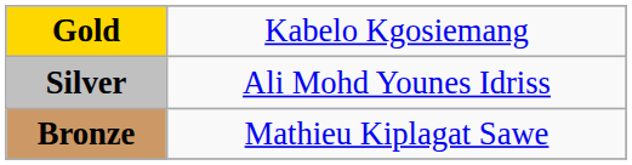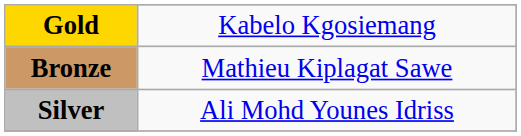 <table class="wikitable" style=" text-align:center; " width="35%">
 <tr>
 <td bgcolor="gold"><strong>Gold</strong></td>
 <td><a href='#'>Kabelo Kgosiemang</a><br>  <small><em></em></small></td>
 </tr>
 <tr>
+<td bgcolor="CC9966"><strong>Bronze</strong></td>
+<td><a href='#'>Mathieu Kiplagat Sawe</a><br>  <small><em></em></small></td>
+</tr>
+<tr>
 <td bgcolor="silver"><strong>Silver</strong></td>
 <td><a href='#'>Ali Mohd Younes Idriss</a><br>  <small><em></em></small></td>
 </tr>
-<tr>
-<td bgcolor="CC9966"><strong>Bronze</strong></td>
-<td><a href='#'>Mathieu Kiplagat Sawe</a><br>  <small><em></em></small></td>
-</tr>
 </table>
